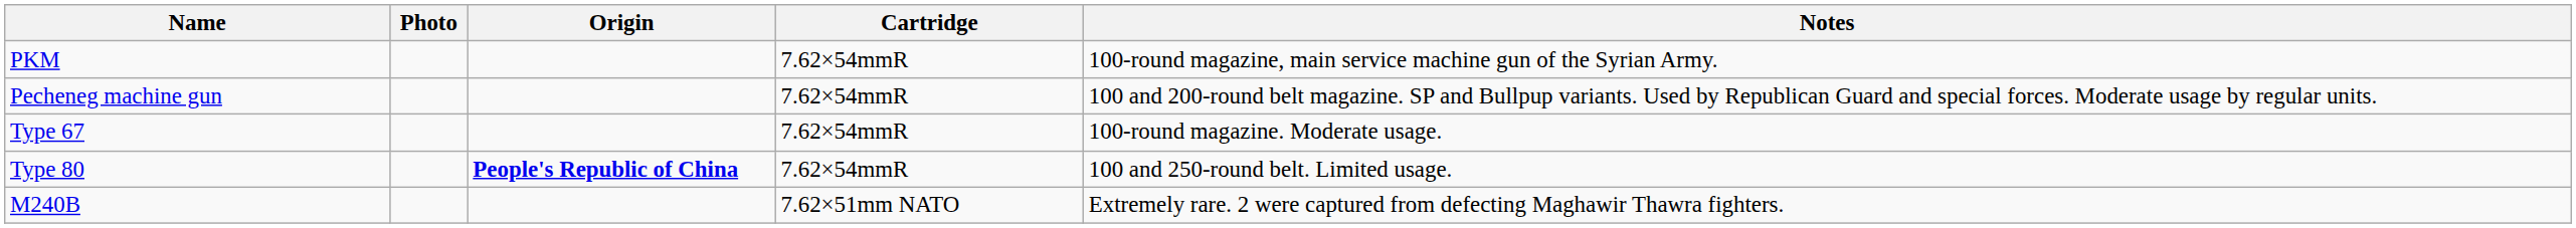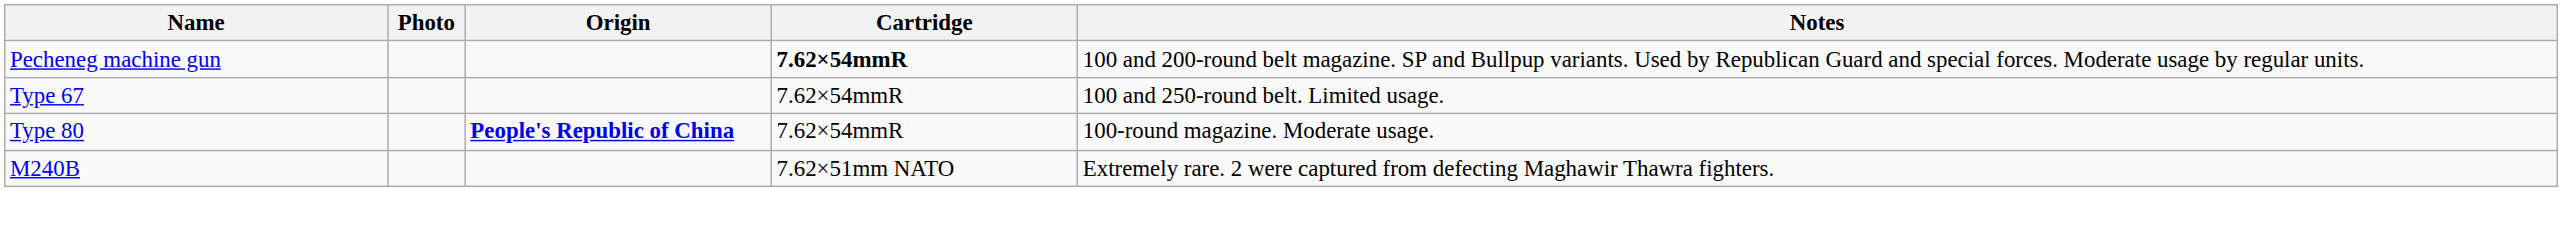 <table class="wikitable" style="width:90%;">
 <tr>
 <th style="width:15%;">Name</th>
 <th>Photo</th>
 <th style="width:12%;">Origin</th>
 <th style="width:12%;">Cartridge</th>
 <th>Notes</th>
 </tr>
 <tr>
-<td><a href='#'>PKM</a></td>
-<td></td>
-<td></td>
-<td>7.62×54mmR</td>
-<td>100-round magazine, main service machine gun of the Syrian Army.</td>
-</tr>
-<tr>
 <td><a href='#'>Pecheneg machine gun</a></td>
 <td></td>
 <td></td>
-<td>7.62×54mmR</td>
+<td><strong>7.62×54mmR</strong></td>
 <td>100 and 200-round belt magazine. SP and Bullpup variants. Used by Republican Guard and special forces. Moderate usage by regular units.</td>
 </tr>
 <tr>
 <td><a href='#'>Type 67</a></td>
 <td></td>
 <td></td>
 <td>7.62×54mmR</td>
-<td>100-round magazine. Moderate usage.</td>
+<td>100 and 250-round belt. Limited usage.</td>
 </tr>
 <tr>
 <td><a href='#'>Type 80</a></td>
 <td></td>
 <td><strong> <a href='#'>People's Republic of China</a></strong></td>
 <td>7.62×54mmR</td>
-<td>100 and 250-round belt. Limited usage.</td>
+<td>100-round magazine. Moderate usage.</td>
 </tr>
 <tr>
 <td><a href='#'>M240B</a></td>
 <td></td>
 <td></td>
 <td>7.62×51mm NATO</td>
 <td>Extremely rare. 2 were captured from defecting Maghawir Thawra fighters.</td>
 </tr>
 </table>
